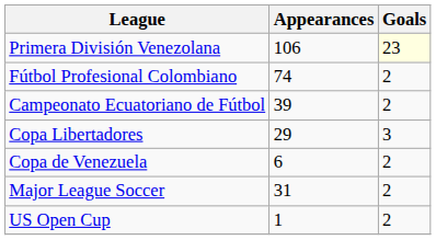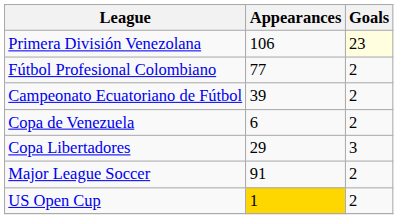 <table class="wikitable">
 <tr>
 <th>League</th>
 <th>Appearances</th>
 <th>Goals</th>
 </tr>
 <tr>
 <td><a href='#'>Primera División Venezolana</a></td>
 <td>   106</td>
 <td style="background: lightyellow;"> 23</td>
 </tr>
 <tr>
 <td><a href='#'>Fútbol Profesional Colombiano</a></td>
-<td>   74</td>
+<td>   77</td>
 <td> 2</td>
 </tr>
 <tr>
 <td><a href='#'>Campeonato Ecuatoriano de Fútbol</a></td>
 <td>   39</td>
 <td> 2</td>
 </tr>
 <tr>
+<td><a href='#'>Copa de Venezuela</a></td>
+<td>   6</td>
+<td> 2</td>
+</tr>
+<tr>
 <td><a href='#'>Copa Libertadores</a></td>
 <td>   29</td>
 <td> 3</td>
 </tr>
 <tr>
-<td><a href='#'>Copa de Venezuela</a></td>
-<td>   6</td>
-<td> 2</td>
-</tr>
-<tr>
 <td><a href='#'>Major League Soccer</a></td>
-<td>  31</td>
+<td>  91</td>
 <td> 2</td>
 </tr>
 <tr>
 <td><a href='#'>US Open Cup</a></td>
-<td>  1</td>
+<td style="background: gold;">  1</td>
 <td> 2</td>
 </tr>
 <tr>
 </tr>
 </table>
